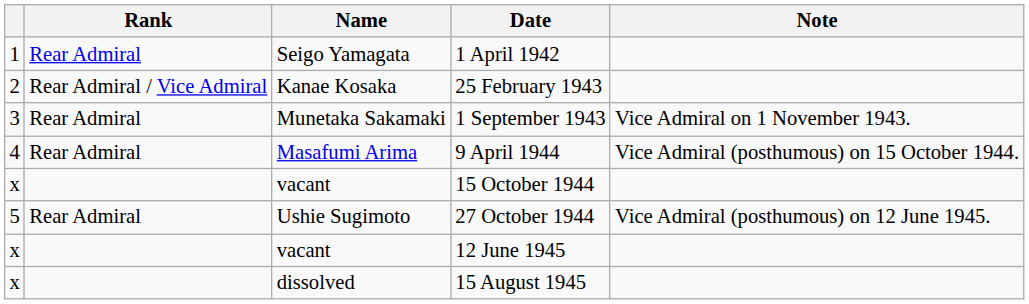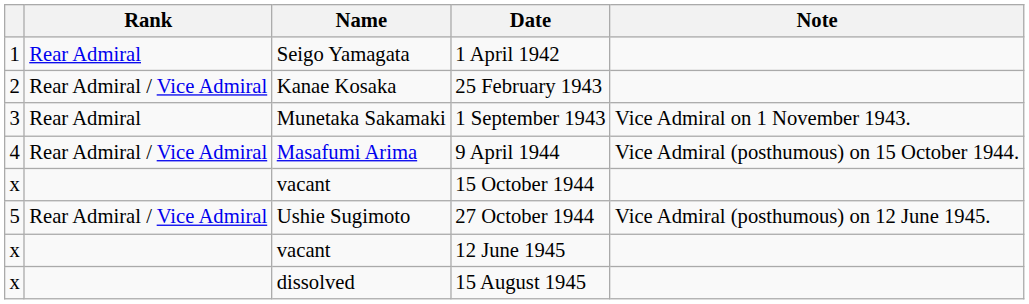 <table class=wikitable>
 <tr>
 <th></th>
 <th>Rank</th>
 <th>Name</th>
 <th>Date</th>
 <th>Note</th>
 </tr>
 <tr>
 <td>1</td>
 <td><a href='#'>Rear Admiral</a></td>
 <td>Seigo Yamagata</td>
 <td>1 April 1942</td>
 <td></td>
 </tr>
 <tr>
 <td>2</td>
 <td>Rear Admiral / <a href='#'>Vice Admiral</a></td>
 <td>Kanae Kosaka</td>
 <td>25 February 1943</td>
 <td></td>
 </tr>
 <tr>
 <td>3</td>
 <td>Rear Admiral</td>
 <td>Munetaka Sakamaki</td>
 <td>1 September 1943</td>
 <td>Vice Admiral on 1 November 1943.</td>
 </tr>
 <tr>
 <td>4</td>
-<td>Rear Admiral</td>
+<td>Rear Admiral / <a href='#'>Vice Admiral</a></td>
 <td><a href='#'>Masafumi Arima</a></td>
 <td>9 April 1944</td>
 <td>Vice Admiral (posthumous) on 15 October 1944.</td>
 </tr>
 <tr>
 <td>x</td>
 <td></td>
 <td>vacant</td>
 <td>15 October 1944</td>
 <td></td>
 </tr>
 <tr>
 <td>5</td>
-<td>Rear Admiral</td>
+<td>Rear Admiral / <a href='#'>Vice Admiral</a></td>
 <td>Ushie Sugimoto</td>
 <td>27 October 1944</td>
 <td>Vice Admiral (posthumous) on 12 June 1945.</td>
 </tr>
 <tr>
 <td>x</td>
 <td></td>
 <td>vacant</td>
 <td>12 June 1945</td>
 <td></td>
 </tr>
 <tr>
 <td>x</td>
 <td></td>
 <td>dissolved</td>
 <td>15 August 1945</td>
 <td></td>
 </tr>
 </table>
